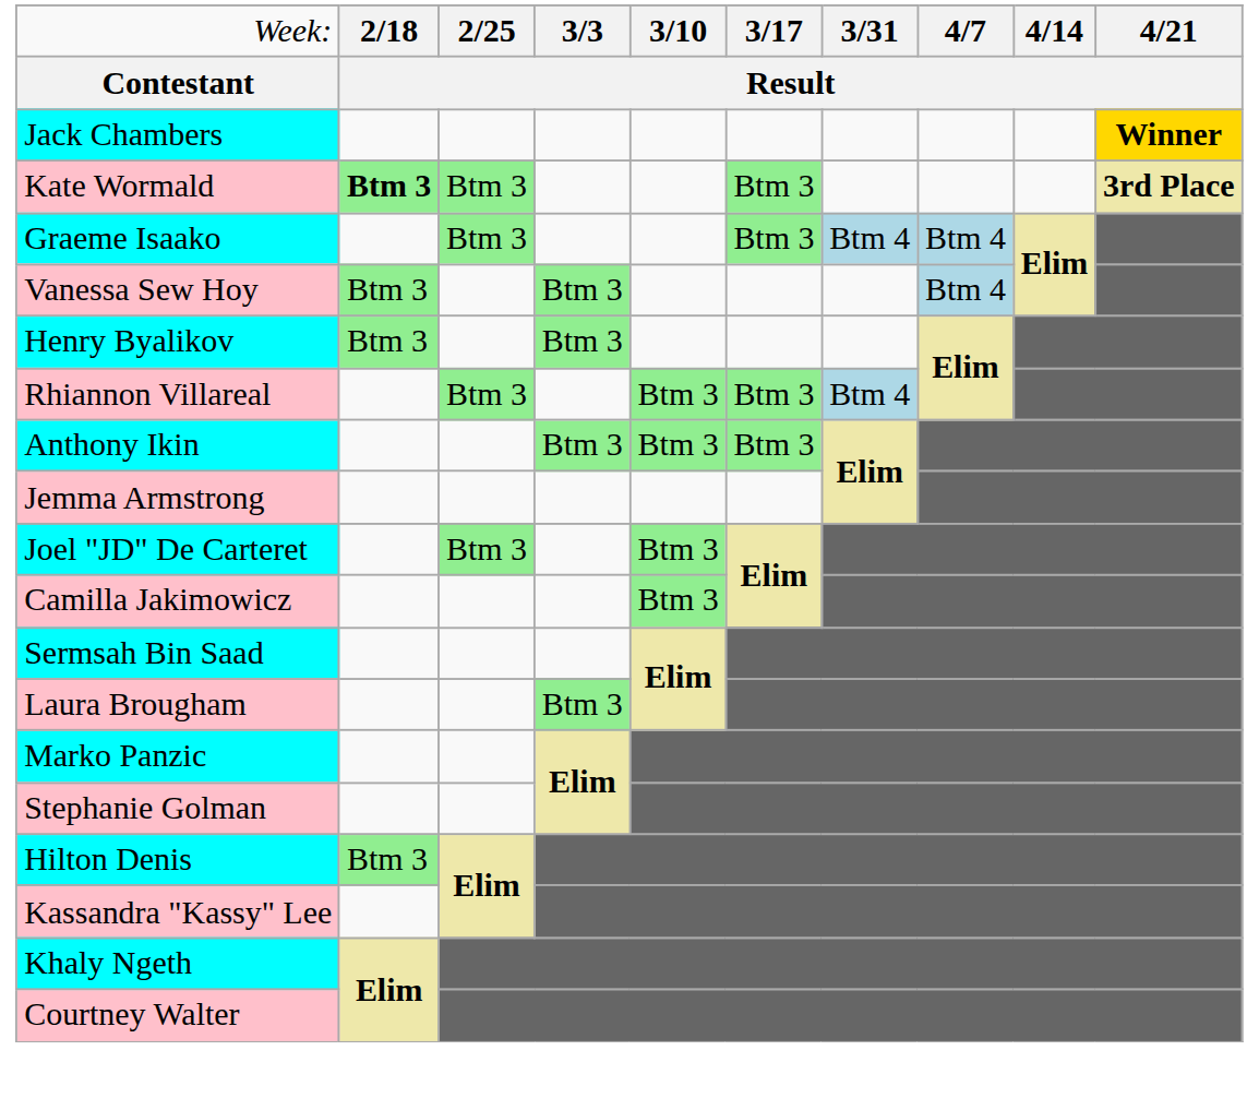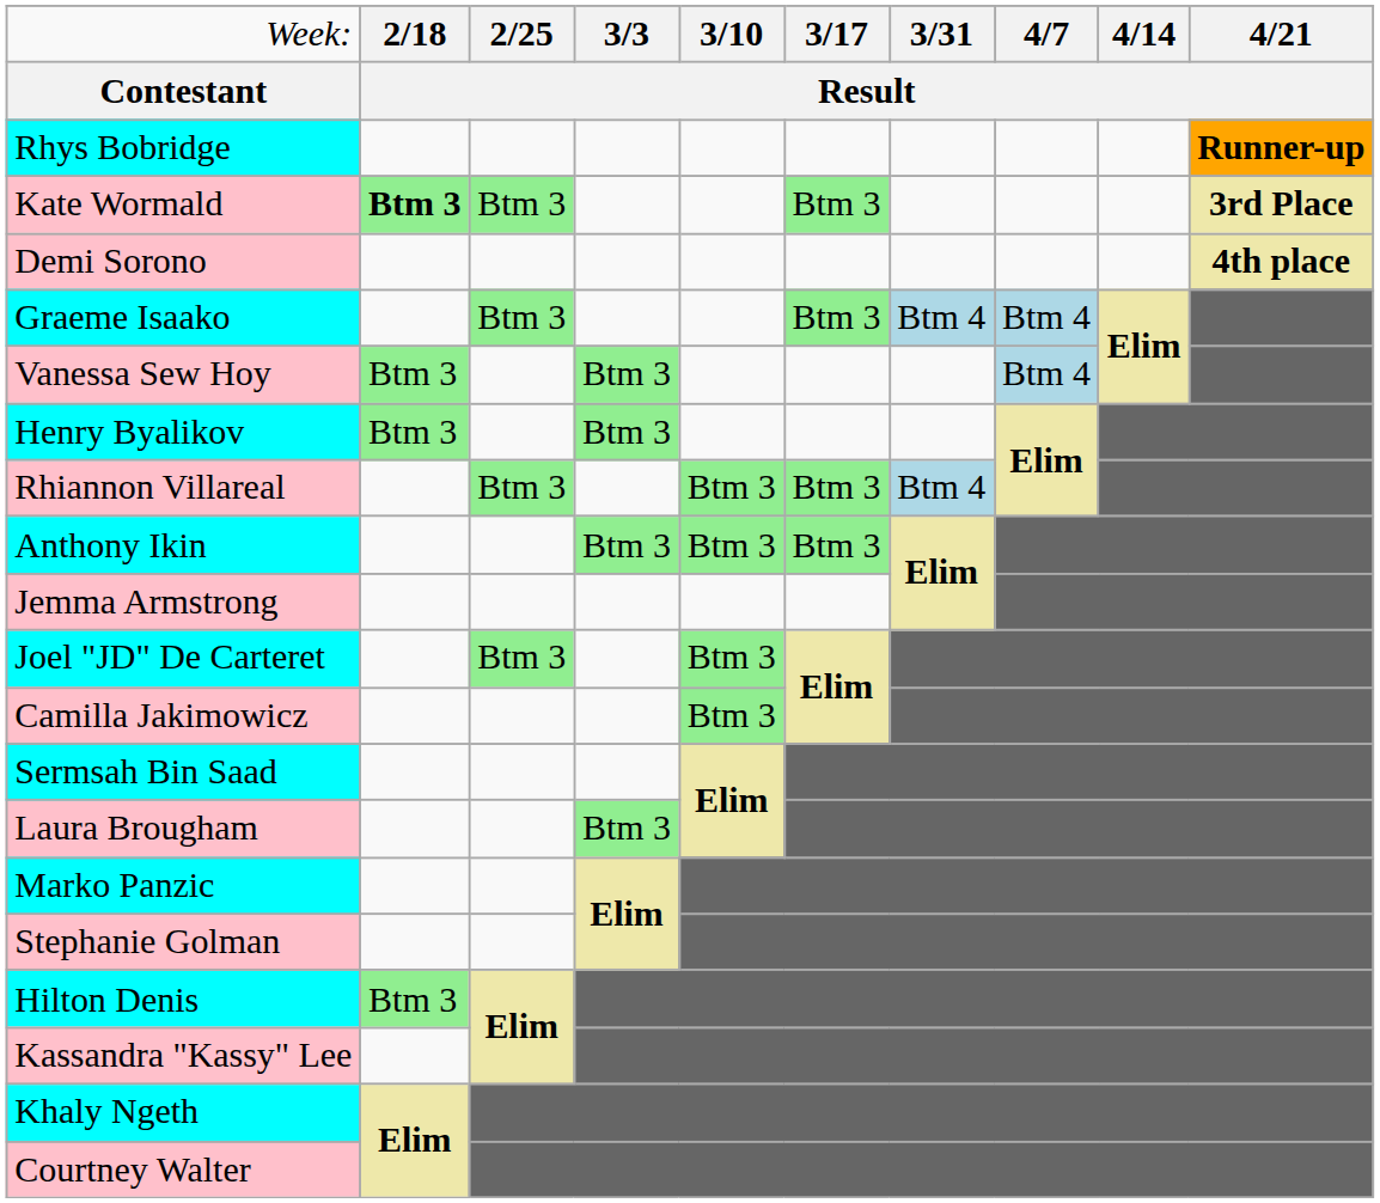 <table class="wikitable" style="margin:1em auto;">
 <tr>
 <td align="right"><em>Week:</em></td>
 <th>2/18</th>
 <th>2/25</th>
 <th>3/3</th>
 <th>3/10</th>
 <th>3/17</th>
 <th>3/31</th>
 <th>4/7</th>
 <th>4/14</th>
 <th>4/21</th>
 </tr>
 <tr>
 <th>Contestant</th>
 <th colspan="9" align="center">Result</th>
 </tr>
 <tr>
-<td bgcolor="cyan">Jack Chambers</td>
+<td bgcolor="cyan">Rhys Bobridge</td>
 <td></td>
 <td></td>
 <td></td>
 <td></td>
 <td></td>
 <td></td>
 <td></td>
 <td></td>
-<td bgcolor="gold" align="center"><strong>Winner</strong></td>
+<td bgcolor="orange" align="center"><strong>Runner-up</strong></td>
 </tr>
 <tr>
 <td bgcolor="pink">Kate Wormald</td>
 <td bgcolor="lightgreen"><strong>Btm 3</strong></td>
 <td bgcolor="lightgreen">Btm 3</td>
 <td></td>
 <td></td>
 <td bgcolor="lightgreen">Btm 3</td>
 <td></td>
 <td></td>
 <td></td>
 <td align="center" style="background:palegoldenrod;"><strong>3rd Place</strong></td>
+</tr>
+<tr>
+<td bgcolor="pink">Demi Sorono</td>
+<td></td>
+<td></td>
+<td></td>
+<td></td>
+<td></td>
+<td></td>
+<td></td>
+<td></td>
+<td align="center" style="background:palegoldenrod;"><strong>4th place</strong></td>
 </tr>
 <tr>
 <td bgcolor="cyan">Graeme Isaako</td>
 <td></td>
 <td bgcolor="lightgreen">Btm 3</td>
 <td></td>
 <td></td>
 <td bgcolor="lightgreen">Btm 3</td>
 <td bgcolor="lightblue">Btm 4</td>
 <td bgcolor="lightblue">Btm 4</td>
 <td rowspan="2" align="center" style="background:palegoldenrod;"><strong>Elim</strong></td>
 <td bgcolor="666666"></td>
 </tr>
 <tr>
 <td bgcolor="pink">Vanessa Sew Hoy</td>
 <td bgcolor="lightgreen">Btm 3</td>
 <td></td>
 <td bgcolor="lightgreen">Btm 3</td>
 <td></td>
 <td></td>
 <td></td>
 <td bgcolor="lightblue">Btm 4</td>
 <td bgcolor="666666"></td>
 </tr>
 <tr>
 <td bgcolor="cyan">Henry Byalikov</td>
 <td bgcolor="lightgreen">Btm 3</td>
 <td></td>
 <td bgcolor="lightgreen">Btm 3</td>
 <td></td>
 <td></td>
 <td></td>
 <td rowspan="2" align="center" style="background:palegoldenrod;"><strong>Elim</strong></td>
 <td colspan="2" bgcolor="666666"></td>
 </tr>
 <tr>
 <td bgcolor="pink">Rhiannon Villareal</td>
 <td></td>
 <td bgcolor="lightgreen">Btm 3</td>
 <td></td>
 <td bgcolor="lightgreen">Btm 3</td>
 <td bgcolor="lightgreen">Btm 3</td>
 <td bgcolor="lightblue">Btm 4</td>
 <td colspan="2" bgcolor="666666"></td>
 </tr>
 <tr>
 <td bgcolor="cyan">Anthony Ikin</td>
 <td></td>
 <td></td>
 <td bgcolor="lightgreen">Btm 3</td>
 <td bgcolor="lightgreen">Btm 3</td>
 <td bgcolor="lightgreen">Btm 3</td>
 <td rowspan="2" align="center" style="background:palegoldenrod;"><strong>Elim</strong></td>
 <td colspan="3" bgcolor="666666"></td>
 </tr>
 <tr>
 <td bgcolor="pink">Jemma Armstrong</td>
 <td></td>
 <td></td>
 <td></td>
 <td></td>
 <td></td>
 <td colspan="3" bgcolor="666666"></td>
 </tr>
 <tr>
 <td bgcolor="cyan">Joel "JD" De Carteret</td>
 <td></td>
 <td bgcolor="lightgreen">Btm 3</td>
 <td></td>
 <td bgcolor="lightgreen">Btm 3</td>
 <td rowspan="2" align="center" style="background:palegoldenrod;"><strong>Elim</strong></td>
 <td colspan="4" bgcolor="666666"></td>
 </tr>
 <tr>
 <td bgcolor="pink">Camilla Jakimowicz</td>
 <td></td>
 <td></td>
 <td></td>
 <td bgcolor="lightgreen">Btm 3</td>
 <td colspan="4" bgcolor="666666"></td>
 </tr>
 <tr>
 <td bgcolor="cyan">Sermsah Bin Saad</td>
 <td></td>
 <td></td>
 <td></td>
 <td rowspan="2" align="center" style="background:palegoldenrod;"><strong>Elim</strong></td>
 <td colspan="5" bgcolor="666666"></td>
 </tr>
 <tr>
 <td bgcolor="pink">Laura Brougham</td>
 <td></td>
 <td></td>
 <td bgcolor="lightgreen">Btm 3</td>
 <td colspan="5" bgcolor="666666"></td>
 </tr>
 <tr>
 <td bgcolor="cyan">Marko Panzic</td>
 <td></td>
 <td></td>
 <td rowspan="2" align="center" style="background:palegoldenrod;"><strong>Elim</strong></td>
 <td colspan="6" bgcolor="666666"></td>
 </tr>
 <tr>
 <td bgcolor="pink">Stephanie Golman</td>
 <td></td>
 <td></td>
 <td colspan="6" bgcolor="666666"></td>
 </tr>
 <tr>
 <td bgcolor="cyan ">Hilton Denis</td>
 <td bgcolor="lightgreen">Btm 3</td>
 <td rowspan="2" align="center" style="background:palegoldenrod;"><strong>Elim</strong></td>
 <td colspan="7" bgcolor="666666"></td>
 </tr>
 <tr>
 <td bgcolor="pink">Kassandra "Kassy" Lee</td>
 <td></td>
 <td colspan="7" bgcolor="666666"></td>
 </tr>
 <tr>
 <td bgcolor="cyan">Khaly Ngeth</td>
 <td rowspan="2" align="center" style="background:palegoldenrod;"><strong>Elim</strong></td>
 <td colspan="8" bgcolor="666666"></td>
 </tr>
 <tr>
 <td bgcolor="pink">Courtney Walter</td>
 <td colspan="8" bgcolor="666666"></td>
 </tr>
 </table>
